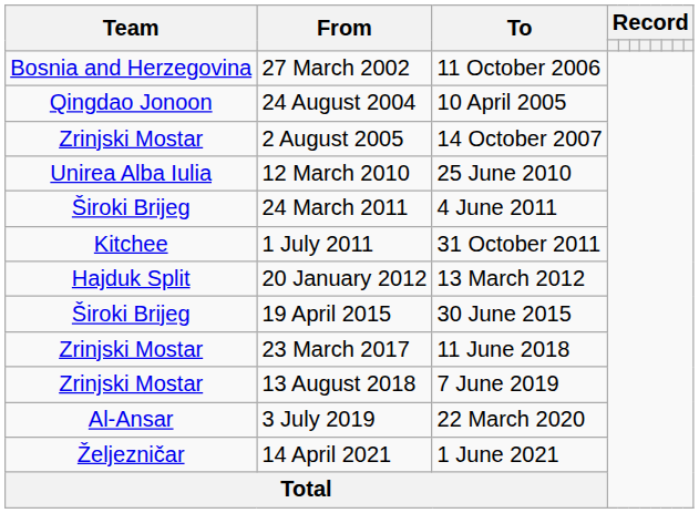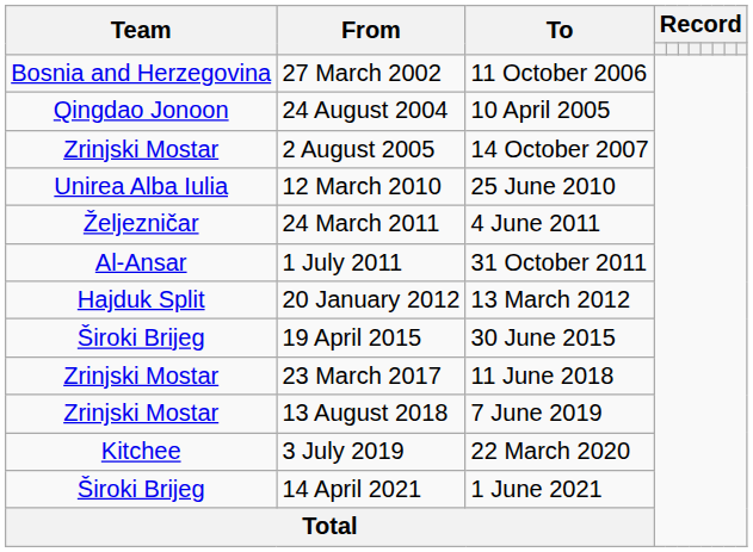 <table class="wikitable" tyle="text-align: center">
 <tr>
 <th rowspan="2">Team</th>
 <th rowspan="2">From</th>
 <th rowspan="2">To</th>
 <th colspan="8">Record</th>
 </tr>
 <tr>
 <th></th>
 <th></th>
 <th></th>
 <th></th>
 <th></th>
 <th></th>
 <th></th>
 <th></th>
 </tr>
 <tr>
 <td align="center"><a href='#'>Bosnia and Herzegovina</a></td>
 <td align="left">27 March 2002</td>
 <td align="left">11 October 2006<br></td>
 </tr>
 <tr>
 <td align="center"><a href='#'>Qingdao Jonoon</a></td>
 <td align="left">24 August 2004</td>
 <td align="left">10 April 2005<br></td>
 </tr>
 <tr>
 <td align="center"><a href='#'>Zrinjski Mostar</a></td>
 <td align="left">2 August 2005</td>
 <td align="left">14 October 2007<br></td>
 </tr>
 <tr>
 <td align="center"><a href='#'>Unirea Alba Iulia</a></td>
 <td align="left">12 March 2010</td>
 <td align="left">25 June 2010<br></td>
 </tr>
 <tr>
-<td align="center"><a href='#'>Široki Brijeg</a></td>
+<td align="center"><a href='#'>Željezničar</a></td>
 <td align="left">24 March 2011</td>
 <td align="left">4 June 2011<br></td>
 </tr>
 <tr>
-<td align="center"><a href='#'>Kitchee</a></td>
+<td align="center"><a href='#'>Al-Ansar</a></td>
 <td align="left">1 July 2011</td>
 <td align="left">31 October 2011<br></td>
 </tr>
 <tr>
 <td align="center"><a href='#'>Hajduk Split</a></td>
 <td align="left">20 January 2012</td>
 <td align="left">13 March 2012<br></td>
 </tr>
 <tr>
 <td align="center"><a href='#'>Široki Brijeg</a></td>
 <td align="left">19 April 2015</td>
 <td align="left">30 June 2015<br></td>
 </tr>
 <tr>
 <td align="center"><a href='#'>Zrinjski Mostar</a></td>
 <td align="left">23 March 2017</td>
 <td align="left">11 June 2018<br></td>
 </tr>
 <tr>
 <td align="center"><a href='#'>Zrinjski Mostar</a></td>
 <td align="left">13 August 2018</td>
 <td align="left">7 June 2019<br></td>
 </tr>
 <tr>
-<td align="center"><a href='#'>Al-Ansar</a></td>
+<td align="center"><a href='#'>Kitchee</a></td>
 <td align="left">3 July 2019</td>
 <td align="left">22 March 2020<br></td>
 </tr>
 <tr>
-<td align="center"><a href='#'>Željezničar</a></td>
+<td align="center"><a href='#'>Široki Brijeg</a></td>
 <td align="left">14 April 2021</td>
 <td align="left">1 June 2021<br></td>
 </tr>
 <tr>
 <th colspan="3">Total<br></th>
 </tr>
 </table>
